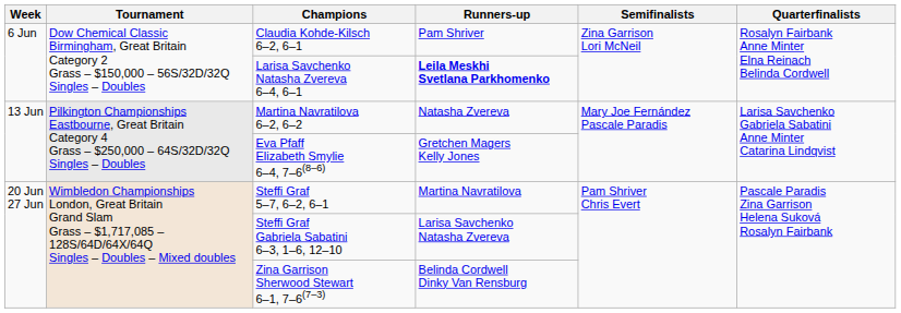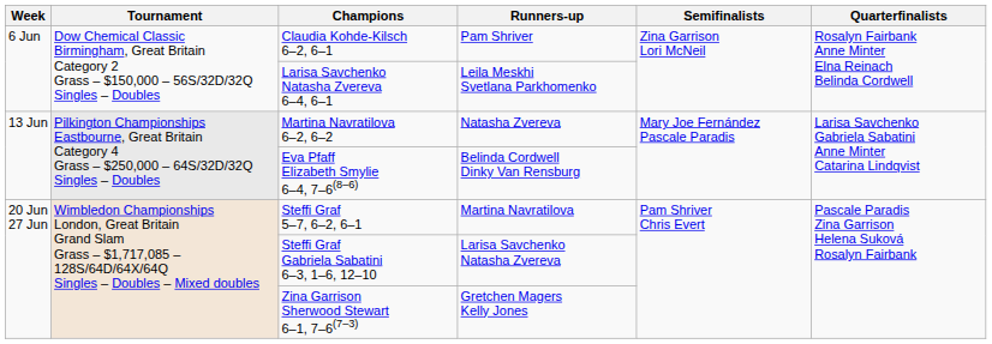 <table class=wikitable style=font-size:95%>
 <tr>
 <th style="width:46px;">Week</th>
 <th style="width:256px;">Tournament</th>
 <th style="width:200px;">Champions</th>
 <th style="width:200px;">Runners-up</th>
 <th style="width:195px;">Semifinalists</th>
 <th style="width:195px;">Quarterfinalists</th>
 </tr>
 <tr valign="top">
 <td rowspan=2>6 Jun</td>
 <td rowspan=2><a href='#'>Dow Chemical Classic</a><br><a href='#'>Birmingham</a>, Great Britain<br>Category 2 <br>Grass – $150,000 – 56S/32D/32Q <br><a href='#'>Singles</a> – <a href='#'>Doubles</a></td>
 <td> <a href='#'>Claudia Kohde-Kilsch</a><br> 6–2, 6–1</td>
 <td> <a href='#'>Pam Shriver</a></td>
 <td rowspan=2> <a href='#'>Zina Garrison</a><br> <a href='#'>Lori McNeil</a></td>
 <td rowspan=2> <a href='#'>Rosalyn Fairbank</a><br> <a href='#'>Anne Minter</a><br> <a href='#'>Elna Reinach</a><br>  <a href='#'>Belinda Cordwell</a></td>
 </tr>
 <tr valign="top">
 <td> <a href='#'>Larisa Savchenko</a><br> <a href='#'>Natasha Zvereva</a><br> 6–4, 6–1</td>
-<td><strong> <a href='#'>Leila Meskhi</a><br> <a href='#'>Svetlana Parkhomenko</a></strong></td>
+<td> <a href='#'>Leila Meskhi</a><br> <a href='#'>Svetlana Parkhomenko</a></td>
 </tr>
 <tr valign="top">
 <td rowspan=2>13 Jun</td>
 <td rowspan=2 style="background:#E9E9E9;"><a href='#'>Pilkington Championships</a><br><a href='#'>Eastbourne</a>, Great Britain<br>Category 4 <br>Grass – $250,000 – 64S/32D/32Q <br><a href='#'>Singles</a> – <a href='#'>Doubles</a></td>
 <td> <a href='#'>Martina Navratilova</a><br>6–2, 6–2</td>
 <td> <a href='#'>Natasha Zvereva</a></td>
 <td rowspan=2> <a href='#'>Mary Joe Fernández</a><br> <a href='#'>Pascale Paradis</a></td>
 <td rowspan=2> <a href='#'>Larisa Savchenko</a><br> <a href='#'>Gabriela Sabatini</a><br> <a href='#'>Anne Minter</a><br>  <a href='#'>Catarina Lindqvist</a></td>
 </tr>
 <tr valign="top">
 <td> <a href='#'>Eva Pfaff</a><br> <a href='#'>Elizabeth Smylie</a><br> 6–4, 7–6<sup>(8–6)</sup></td>
-<td> <a href='#'>Gretchen Magers</a><br>  <a href='#'>Kelly Jones</a></td>
+<td> <a href='#'>Belinda Cordwell</a> <br> <a href='#'>Dinky Van Rensburg</a></td>
 </tr>
 <tr valign=top>
 <td rowspan=3>20 Jun<br>27 Jun</td>
 <td rowspan=3 style="background:#F3E6D7;"><a href='#'>Wimbledon Championships</a><br>London, Great Britain<br>Grand Slam<br>Grass – $1,717,085 – 128S/64D/64X/64Q <br><a href='#'>Singles</a> – <a href='#'>Doubles</a> – <a href='#'>Mixed doubles</a></td>
 <td> <a href='#'>Steffi Graf</a> <br>5–7, 6–2, 6–1</td>
 <td> <a href='#'>Martina Navratilova</a></td>
 <td rowspan=3> <a href='#'>Pam Shriver</a> <br> <a href='#'>Chris Evert</a></td>
 <td rowspan=3> <a href='#'>Pascale Paradis</a> <br> <a href='#'>Zina Garrison</a><br>  <a href='#'>Helena Suková</a> <br> <a href='#'>Rosalyn Fairbank</a></td>
 </tr>
 <tr valign="top">
 <td> <a href='#'>Steffi Graf</a><br> <a href='#'>Gabriela Sabatini</a>  <br>6–3, 1–6, 12–10</td>
 <td> <a href='#'>Larisa Savchenko</a> <br>  <a href='#'>Natasha Zvereva</a></td>
 </tr>
 <tr valign="top">
 <td> <a href='#'>Zina Garrison</a><br> <a href='#'>Sherwood Stewart</a> <br>6–1, 7–6<sup>(7–3)</sup></td>
-<td> <a href='#'>Belinda Cordwell</a> <br> <a href='#'>Dinky Van Rensburg</a></td>
+<td> <a href='#'>Gretchen Magers</a><br>  <a href='#'>Kelly Jones</a></td>
 </tr>
 </table>
